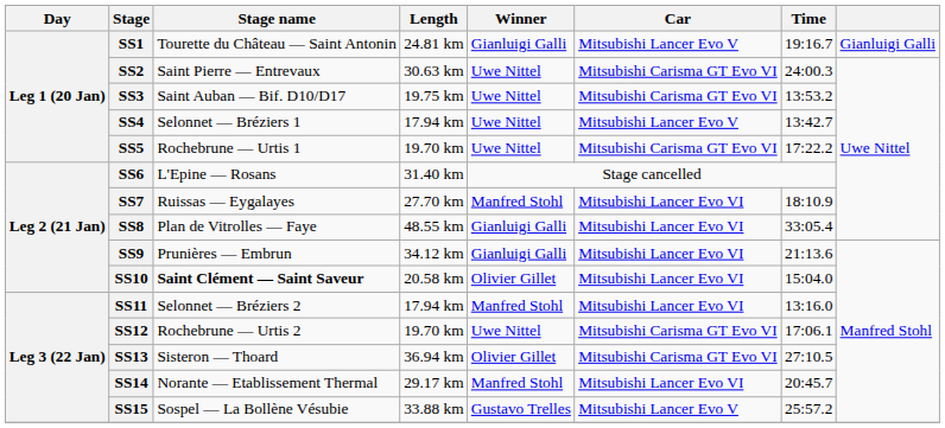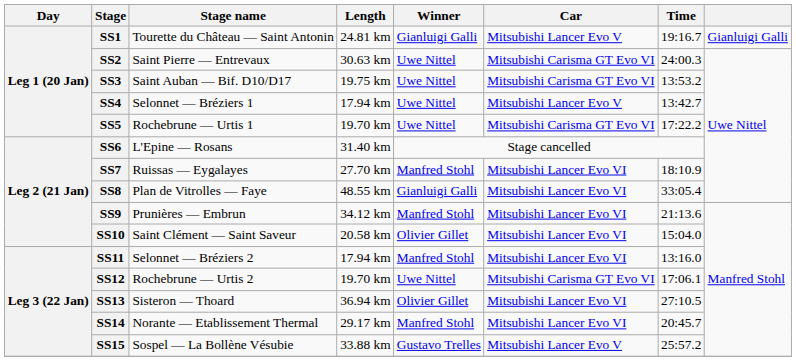 <table class="wikitable" style="font-size: 85%;">
 <tr>
 <th>Day</th>
 <th>Stage</th>
 <th>Stage name</th>
 <th>Length</th>
 <th>Winner</th>
 <th>Car</th>
 <th>Time</th>
 <th></th>
 </tr>
 <tr>
 <th rowspan="5">Leg 1 (20 Jan)</th>
 <th>SS1</th>
 <td>Tourette du Château — Saint Antonin</td>
 <td align="center">24.81 km</td>
 <td> <a href='#'>Gianluigi Galli</a></td>
 <td><a href='#'>Mitsubishi Lancer Evo V</a></td>
 <td>19:16.7</td>
 <td rowspan="1"> <a href='#'>Gianluigi Galli</a></td>
 </tr>
 <tr>
 <th>SS2</th>
 <td>Saint Pierre — Entrevaux</td>
 <td align="center">30.63 km</td>
 <td> <a href='#'>Uwe Nittel</a></td>
 <td><a href='#'>Mitsubishi Carisma GT Evo VI</a></td>
 <td>24:00.3</td>
 <td rowspan="7"> <a href='#'>Uwe Nittel</a></td>
 </tr>
 <tr>
 <th>SS3</th>
 <td>Saint Auban — Bif. D10/D17</td>
 <td align="center">19.75 km</td>
 <td> <a href='#'>Uwe Nittel</a></td>
 <td><a href='#'>Mitsubishi Carisma GT Evo VI</a></td>
 <td>13:53.2</td>
 </tr>
 <tr>
 <th>SS4</th>
 <td>Selonnet — Bréziers 1</td>
 <td align="center">17.94 km</td>
 <td> <a href='#'>Uwe Nittel</a></td>
 <td><a href='#'>Mitsubishi Lancer Evo V</a></td>
 <td>13:42.7</td>
 </tr>
 <tr>
 <th>SS5</th>
 <td>Rochebrune — Urtis 1</td>
 <td align="center">19.70 km</td>
 <td> <a href='#'>Uwe Nittel</a></td>
 <td><a href='#'>Mitsubishi Carisma GT Evo VI</a></td>
 <td>17:22.2</td>
 </tr>
 <tr>
 <th rowspan="5">Leg 2 (21 Jan)</th>
 <th>SS6</th>
 <td>L'Epine — Rosans</td>
 <td align="center">31.40 km</td>
 <td colspan="3" align="center">Stage cancelled</td>
 </tr>
 <tr>
 <th>SS7</th>
 <td>Ruissas — Eygalayes</td>
 <td align="center">27.70 km</td>
 <td> <a href='#'>Manfred Stohl</a></td>
 <td><a href='#'>Mitsubishi Lancer Evo VI</a></td>
 <td>18:10.9</td>
 </tr>
 <tr>
 <th>SS8</th>
 <td>Plan de Vitrolles — Faye</td>
 <td align="center">48.55 km</td>
 <td> <a href='#'>Gianluigi Galli</a></td>
 <td><a href='#'>Mitsubishi Lancer Evo VI</a></td>
 <td>33:05.4</td>
 </tr>
 <tr>
 <th>SS9</th>
 <td>Prunières — Embrun</td>
 <td align="center">34.12 km</td>
-<td> <a href='#'>Gianluigi Galli</a></td>
+<td> <a href='#'>Manfred Stohl</a></td>
 <td><a href='#'>Mitsubishi Lancer Evo VI</a></td>
 <td>21:13.6</td>
 <td rowspan="7"> <a href='#'>Manfred Stohl</a></td>
 </tr>
 <tr>
 <th>SS10</th>
-<td><strong>Saint Clément — Saint Saveur</strong></td>
+<td>Saint Clément — Saint Saveur</td>
 <td align="center">20.58 km</td>
 <td> <a href='#'>Olivier Gillet</a></td>
 <td><a href='#'>Mitsubishi Lancer Evo VI</a></td>
 <td>15:04.0</td>
 </tr>
 <tr>
 <th rowspan="5">Leg 3 (22 Jan)</th>
 <th>SS11</th>
 <td>Selonnet — Bréziers 2</td>
 <td align="center">17.94 km</td>
 <td> <a href='#'>Manfred Stohl</a></td>
 <td><a href='#'>Mitsubishi Lancer Evo VI</a></td>
 <td>13:16.0</td>
 </tr>
 <tr>
 <th>SS12</th>
 <td>Rochebrune — Urtis 2</td>
 <td align="center">19.70 km</td>
 <td> <a href='#'>Uwe Nittel</a></td>
 <td><a href='#'>Mitsubishi Carisma GT Evo VI</a></td>
 <td>17:06.1</td>
 </tr>
 <tr>
 <th>SS13</th>
 <td>Sisteron — Thoard</td>
 <td align="center">36.94 km</td>
 <td> <a href='#'>Olivier Gillet</a></td>
-<td><a href='#'>Mitsubishi Carisma GT Evo VI</a></td>
+<td><a href='#'>Mitsubishi Lancer Evo VI</a></td>
 <td>27:10.5</td>
 </tr>
 <tr>
 <th>SS14</th>
 <td>Norante — Etablissement Thermal</td>
 <td align="center">29.17 km</td>
 <td> <a href='#'>Manfred Stohl</a></td>
 <td><a href='#'>Mitsubishi Lancer Evo VI</a></td>
 <td>20:45.7</td>
 </tr>
 <tr>
 <th>SS15</th>
 <td>Sospel — La Bollène Vésubie</td>
 <td align="center">33.88 km</td>
 <td> <a href='#'>Gustavo Trelles</a></td>
 <td><a href='#'>Mitsubishi Lancer Evo V</a></td>
 <td>25:57.2</td>
 </tr>
 <tr>
 </tr>
 </table>
